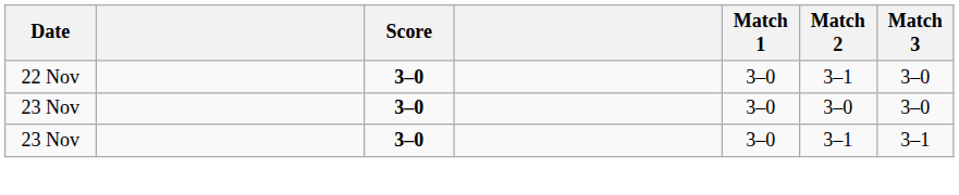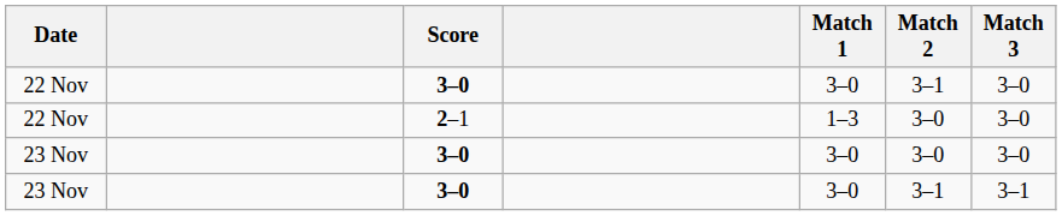 <table class="wikitable" style="text-align: center; font-size:90%">
 <tr>
 <th width="60">Date</th>
 <th style="text-align:right; width:190px;"></th>
 <th width="60">Score</th>
 <th style="text-align:left; width:190px;"></th>
 <th width="50">Match 1</th>
 <th width="50">Match 2</th>
 <th width="50">Match 3</th>
 </tr>
 <tr>
 <td>22 Nov</td>
 <td align=right></td>
 <td align=center><strong>3–0</strong></td>
 <td align=left></td>
 <td>3–0</td>
 <td>3–1</td>
+<td>3–0</td>
+</tr>
+<tr>
+<td>22 Nov</td>
+<td align=right></td>
+<td align=center><strong>2</strong>–1</td>
+<td align=left></td>
+<td>1–3</td>
+<td>3–0</td>
 <td>3–0</td>
 </tr>
 <tr>
 <td>23 Nov</td>
 <td align=right><strong></strong></td>
 <td align=center><strong>3–0</strong></td>
 <td align=left></td>
 <td>3–0</td>
 <td>3–0</td>
 <td>3–0</td>
 </tr>
 <tr>
 <td>23 Nov</td>
 <td align=right><strong></strong></td>
 <td align=center><strong>3–0</strong></td>
 <td align=left></td>
 <td>3–0</td>
 <td>3–1</td>
 <td>3–1</td>
 </tr>
 </table>
